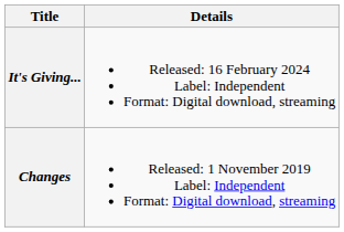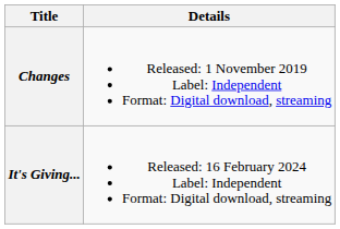 <table class="wikitable plainrowheaders" style="text-align:center;">
 <tr>
 <th scope="col">Title</th>
 <th scope="col">Details</th>
 </tr>
 <tr>
+<th scope="row"><em>Changes</em></th>
+<td><br><ul><li>Released: 1 November 2019</li><li>Label: <a href='#'>Independent</a></li><li>Format: <a href='#'>Digital download</a>, <a href='#'>streaming</a></li></ul></td>
+</tr>
+<tr>
 <th scope="row"><em>It's Giving...</em></th>
 <td><br><ul><li>Released: 16 February 2024</li><li>Label: Independent</li><li>Format: Digital download, streaming</li></ul></td>
 </tr>
-<tr>
-<th scope="row"><em>Changes</em></th>
-<td><br><ul><li>Released: 1 November 2019</li><li>Label: <a href='#'>Independent</a></li><li>Format: <a href='#'>Digital download</a>, <a href='#'>streaming</a></li></ul></td>
-</tr>
 </table>
